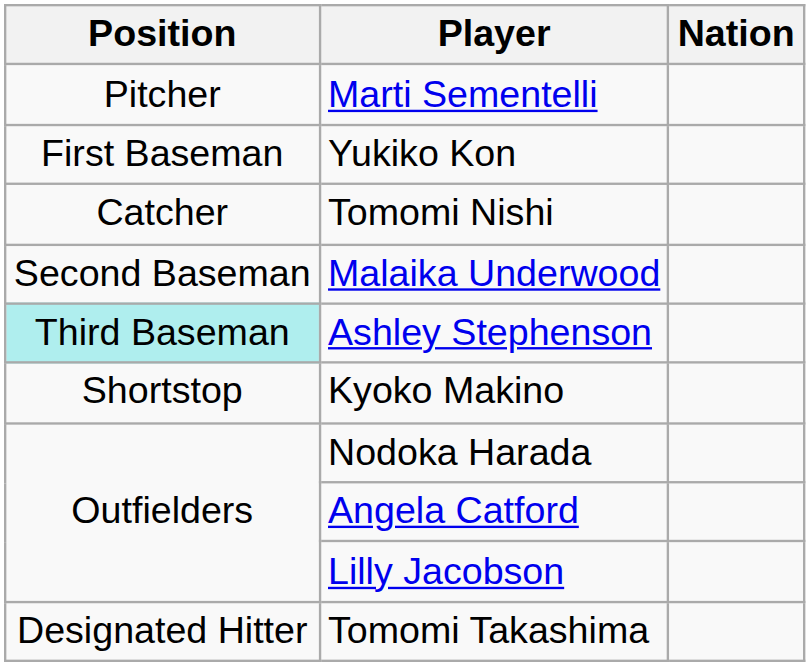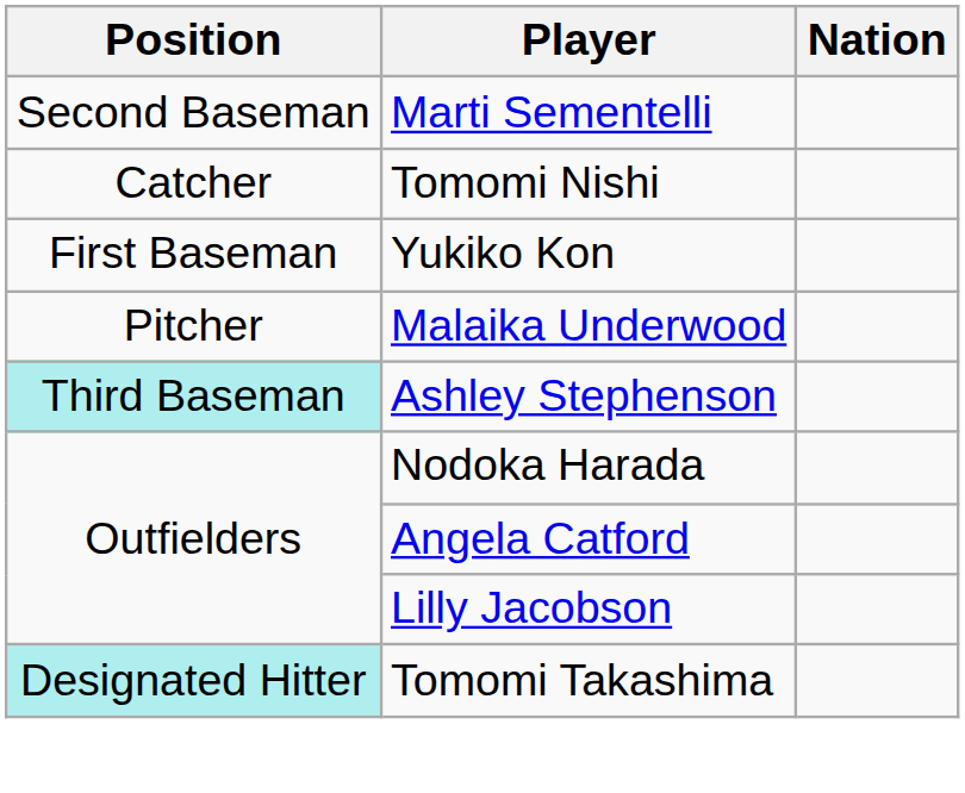 <table class="wikitable">
 <tr>
 <th>Position</th>
 <th>Player</th>
 <th>Nation</th>
 </tr>
 <tr align=center>
-<td>Pitcher</td>
+<td>Second Baseman</td>
 <td align=left><a href='#'>Marti Sementelli</a></td>
+<td align=left></td>
+</tr>
+<tr align=center>
+<td>Catcher</td>
+<td align=left>Tomomi Nishi</td>
 <td align=left></td>
 </tr>
 <tr align=center>
 <td>First Baseman</td>
 <td align=left>Yukiko Kon</td>
 <td align=left></td>
 </tr>
 <tr align=center>
-<td>Catcher</td>
-<td align=left>Tomomi Nishi</td>
-<td align=left></td>
-</tr>
-<tr align=center>
-<td>Second Baseman</td>
+<td>Pitcher</td>
 <td align=left><a href='#'>Malaika Underwood</a></td>
 <td align=left></td>
 </tr>
 <tr align=center>
 <td style="background: paleturquoise;">Third Baseman</td>
 <td align=left><a href='#'>Ashley Stephenson</a></td>
-<td align=left></td>
-</tr>
-<tr align=center>
-<td>Shortstop</td>
-<td align=left>Kyoko Makino</td>
 <td align=left></td>
 </tr>
 <tr align=center>
 <td rowspan=3>Outfielders</td>
 <td align=left>Nodoka Harada</td>
 <td align=left></td>
 </tr>
 <tr align=center>
 <td align=left><a href='#'>Angela Catford</a></td>
 <td align=left></td>
 </tr>
 <tr align=center>
 <td align=left><a href='#'>Lilly Jacobson</a></td>
 <td align=left></td>
 </tr>
 <tr align=center>
-<td>Designated Hitter</td>
+<td style="background: paleturquoise;">Designated Hitter</td>
 <td align=left>Tomomi Takashima</td>
 <td align=left></td>
 </tr>
 </table>
